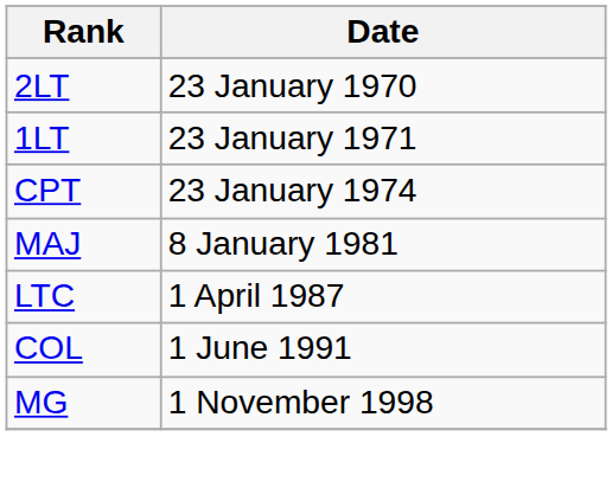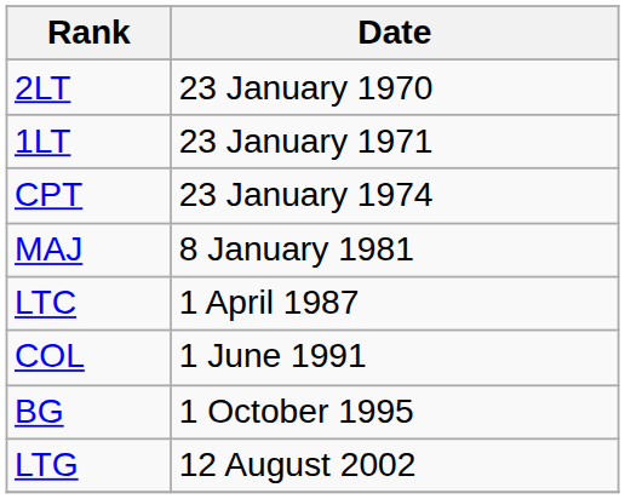 <table class="wikitable collapsible collapsed" style="float:right; clear:right; margin-left:1em; min-width:18em">
 <tr>
 <th scope="col">Rank</th>
 <th>Date</th>
 </tr>
 <tr>
 <td> <a href='#'>2LT</a></td>
 <td>23 January 1970</td>
 </tr>
 <tr>
 <td> <a href='#'>1LT</a></td>
 <td>23 January 1971</td>
 </tr>
 <tr>
 <td> <a href='#'>CPT</a></td>
 <td>23 January 1974</td>
 </tr>
 <tr>
 <td> <a href='#'>MAJ</a></td>
 <td>8 January 1981</td>
 </tr>
 <tr>
 <td> <a href='#'>LTC</a></td>
 <td>1 April 1987</td>
 </tr>
 <tr>
 <td> <a href='#'>COL</a></td>
 <td>1 June 1991</td>
 </tr>
 <tr>
-<td> <a href='#'>MG</a></td>
-<td>1 November 1998</td>
+<td> <a href='#'>BG</a></td>
+<td>1 October 1995</td>
+</tr>
+<tr>
+<td> <a href='#'>LTG</a></td>
+<td>12 August 2002</td>
 </tr>
 <tr>
 </tr>
 </table>
